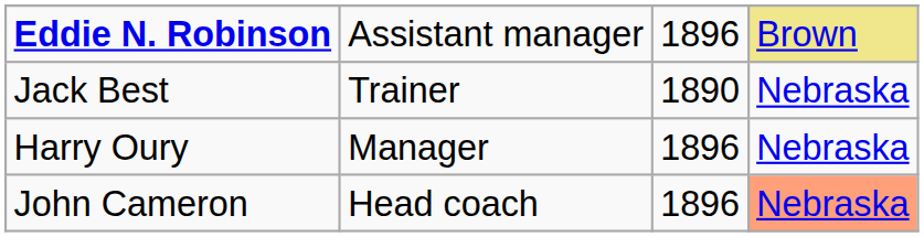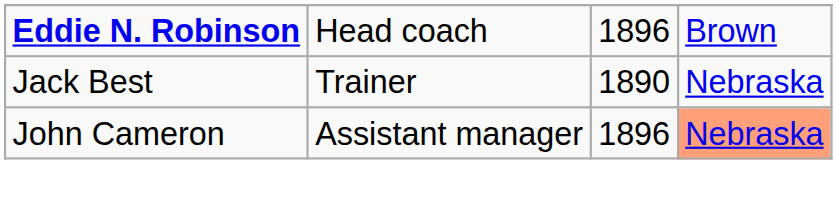 <table class="wikitable" style="font-size: 95%">
 <tr>
 </tr>
 <tr>
 <td><strong><a href='#'>Eddie N. Robinson</a></strong></td>
-<td>Assistant manager</td>
+<td>Head coach</td>
 <td>1896</td>
-<td style="background: khaki;"><a href='#'>Brown</a></td>
+<td><a href='#'>Brown</a></td>
 </tr>
 <tr>
 <td>Jack Best</td>
 <td>Trainer</td>
 <td>1890</td>
 <td><a href='#'>Nebraska</a></td>
 </tr>
 <tr>
-<td>Harry Oury</td>
-<td>Manager</td>
-<td>1896</td>
-<td><a href='#'>Nebraska</a></td>
-</tr>
-<tr>
 <td>John Cameron</td>
-<td>Head coach</td>
+<td>Assistant manager</td>
 <td>1896</td>
 <td style="background: lightsalmon;"><a href='#'>Nebraska</a></td>
 </tr>
 </table>
